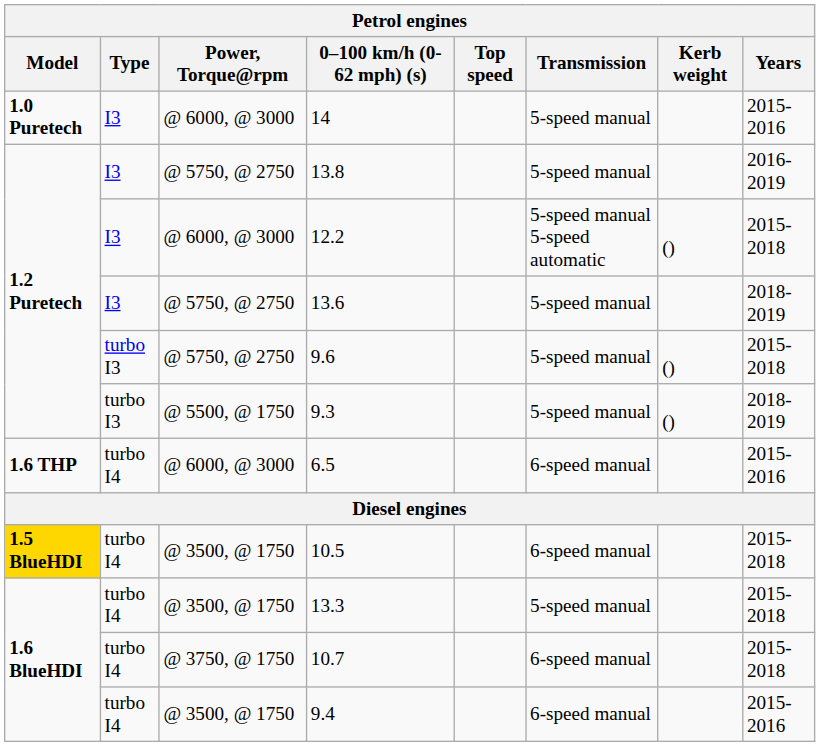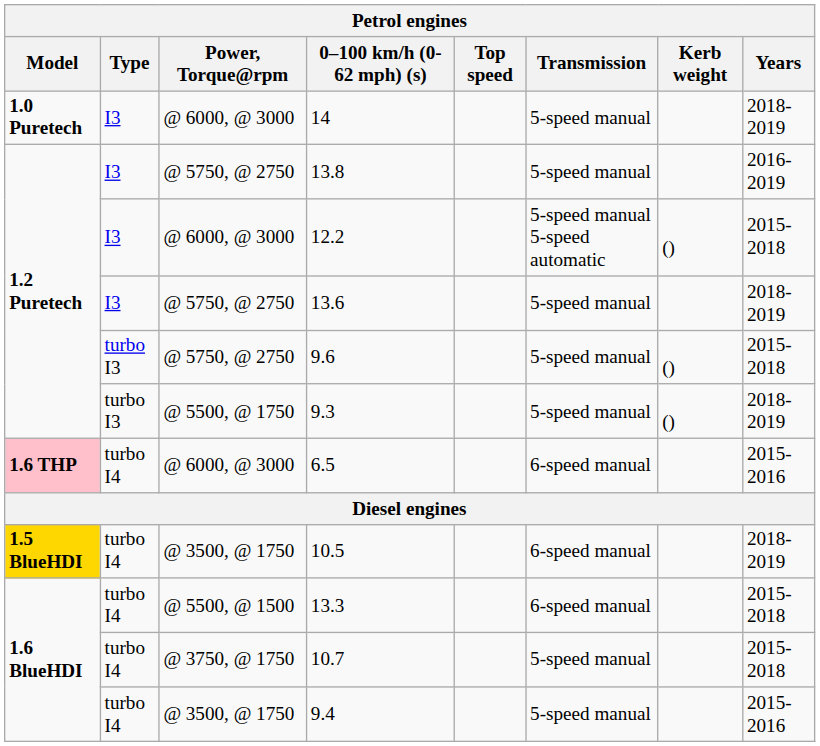 <table class="wikitable collapsible" style="font-size:90%;">
 <tr>
 <th colspan="8">Petrol engines</th>
 </tr>
 <tr>
 <th>Model</th>
 <th>Type</th>
 <th>Power, Torque@rpm</th>
 <th>0–100 km/h (0-62 mph) (s)</th>
 <th>Top speed</th>
 <th>Transmission</th>
 <th>Kerb weight</th>
 <th>Years</th>
 </tr>
 <tr>
 <td><strong>1.0 Puretech</strong></td>
 <td> <a href='#'>I3</a></td>
 <td> @ 6000,  @ 3000</td>
 <td>14</td>
 <td></td>
 <td>5-speed manual</td>
 <td></td>
-<td>2015-2016</td>
+<td>2018-2019</td>
 </tr>
 <tr>
 <td rowspan=5><strong>1.2 Puretech</strong></td>
 <td> <a href='#'>I3</a></td>
 <td> @ 5750,  @ 2750</td>
 <td>13.8</td>
 <td></td>
 <td>5-speed manual</td>
 <td></td>
 <td>2016-2019</td>
 </tr>
 <tr>
 <td> <a href='#'>I3</a></td>
 <td> @ 6000,  @ 3000</td>
 <td>12.2</td>
 <td></td>
 <td>5-speed manual<br>5-speed automatic</td>
 <td><br> ()</td>
 <td>2015-2018</td>
 </tr>
 <tr>
 <td> <a href='#'>I3</a></td>
 <td> @ 5750,  @ 2750</td>
 <td>13.6</td>
 <td></td>
 <td>5-speed manual</td>
 <td></td>
 <td>2018-2019</td>
 </tr>
 <tr>
 <td> <a href='#'>turbo</a> I3</td>
 <td> @ 5750,  @ 2750</td>
 <td>9.6</td>
 <td></td>
 <td>5-speed manual</td>
 <td><br> ()</td>
 <td>2015-2018</td>
 </tr>
 <tr>
 <td> turbo I3</td>
 <td> @ 5500,  @ 1750</td>
 <td>9.3</td>
 <td></td>
 <td>5-speed manual</td>
 <td><br> ()</td>
 <td>2018-2019</td>
 </tr>
 <tr>
-<td><strong>1.6 THP</strong></td>
+<td style="background: pink;"><strong>1.6 THP</strong></td>
 <td> turbo I4</td>
 <td> @ 6000,  @ 3000</td>
 <td>6.5</td>
 <td></td>
 <td>6-speed manual</td>
 <td></td>
 <td>2015-2016</td>
 </tr>
 <tr>
 <th colspan="8">Diesel engines</th>
 </tr>
 <tr>
 <td style="background: gold;"><strong>1.5 BlueHDI</strong></td>
 <td> turbo I4</td>
 <td> @ 3500,  @ 1750</td>
 <td>10.5</td>
 <td></td>
 <td>6-speed manual</td>
 <td></td>
-<td>2015-2018</td>
+<td>2018-2019</td>
 </tr>
 <tr>
 <td rowspan=3><strong>1.6 BlueHDI</strong></td>
 <td> turbo I4</td>
-<td> @ 3500,  @ 1750</td>
+<td> @ 5500,  @ 1500</td>
 <td>13.3</td>
 <td></td>
-<td>5-speed manual</td>
+<td>6-speed manual</td>
 <td></td>
 <td>2015-2018</td>
 </tr>
 <tr>
 <td> turbo I4</td>
 <td> @ 3750,  @ 1750</td>
 <td>10.7</td>
 <td></td>
-<td>6-speed manual</td>
+<td>5-speed manual</td>
 <td></td>
 <td>2015-2018</td>
 </tr>
 <tr>
 <td> turbo I4</td>
 <td> @ 3500,  @ 1750</td>
 <td>9.4</td>
 <td></td>
-<td>6-speed manual</td>
+<td>5-speed manual</td>
 <td></td>
 <td>2015-2016</td>
 </tr>
 <tr>
 </tr>
 </table>
